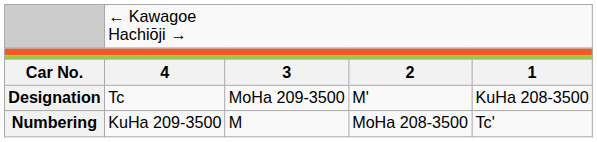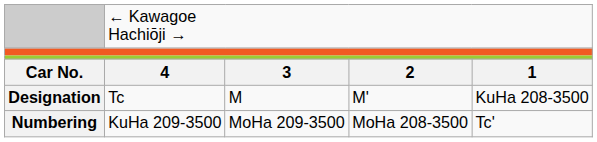 <table class="wikitable">
 <tr>
 <td style="background-color:#ccc;"> </td>
 <td colspan="4"><div>← Kawagoe</div><div>Hachiōji →</div></td>
 </tr>
 <tr style="line-height: 6.7px; background-color: #F15A22;">
 <td colspan="5" style="padding:0; border:0;"> </td>
 </tr>
 <tr style="line-height: 3.3px; background-color: #9ACD32;">
 <td colspan="5" style="padding:0; border:0;"> </td>
 </tr>
 <tr>
 <th>Car No.</th>
 <th>4</th>
 <th>3</th>
 <th>2</th>
 <th>1</th>
 </tr>
 <tr>
 <th>Designation</th>
 <td>Tc</td>
-<td>MoHa 209-3500</td>
+<td>M</td>
 <td>M'</td>
 <td>KuHa 208-3500</td>
 </tr>
 <tr>
 <th>Numbering</th>
 <td>KuHa 209-3500</td>
-<td>M</td>
+<td>MoHa 209-3500</td>
 <td>MoHa 208-3500</td>
 <td>Tc'</td>
 </tr>
 </table>
